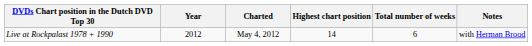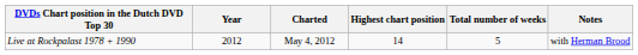 <table class="wikitable sortable" style="margin:0.5em 1em 0.5em 0; font-size: 85%; text-align:center;">
 <tr>
 <th width=250><strong><a href='#'>DVDs</a> Chart position in the Dutch DVD Top 30</strong></th>
 <th width="100"><strong>Year</strong></th>
 <th width="100"><strong>Charted</strong></th>
 <th><strong>Highest chart position</strong></th>
 <th><strong>Total number of weeks</strong></th>
 <th><strong>Notes</strong></th>
 </tr>
 <tr>
 <td align="left"><em>Live at Rockpalast 1978 + 1990</em></td>
 <td>2012</td>
 <td>May 4, 2012</td>
 <td>14</td>
-<td>6</td>
+<td>5</td>
 <td>with <a href='#'>Herman Brood</a></td>
 </tr>
 </table>
